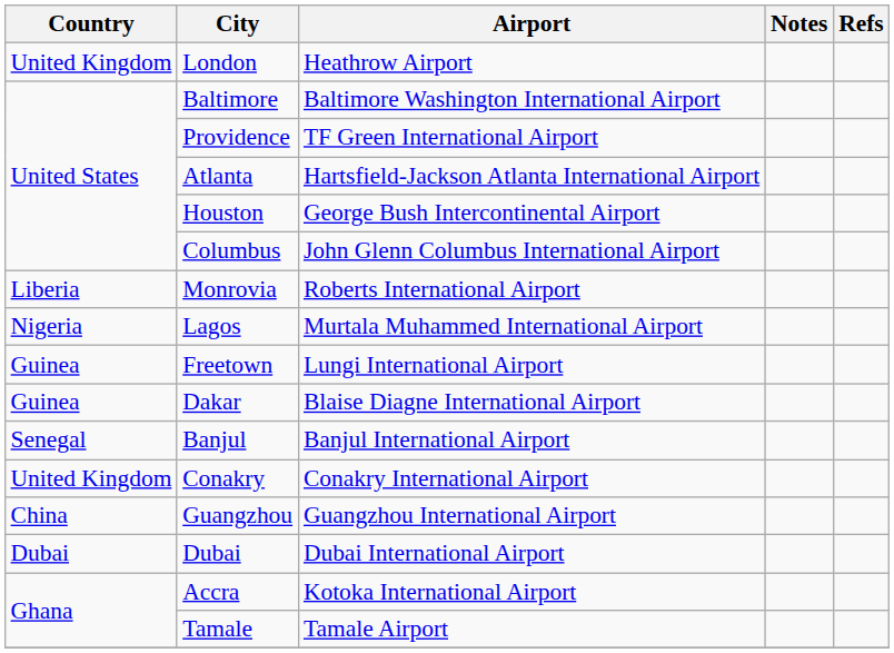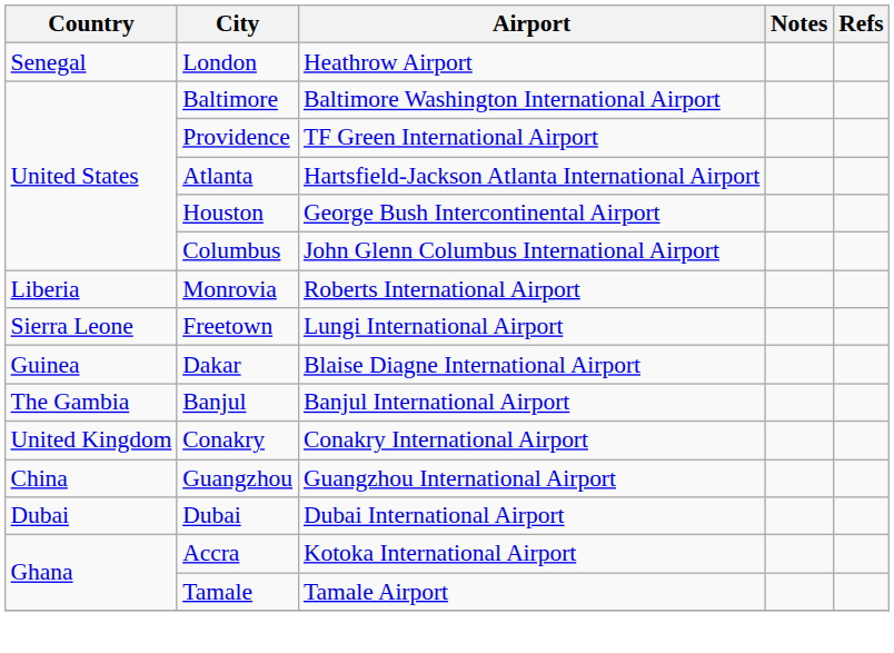 <table class="wikitable sortable">
 <tr>
 <th>Country</th>
 <th>City</th>
 <th>Airport</th>
 <th>Notes</th>
 <th>Refs</th>
 </tr>
 <tr>
-<td> <a href='#'>United Kingdom</a></td>
+<td> <a href='#'>Senegal</a></td>
 <td><a href='#'>London</a></td>
 <td><a href='#'>Heathrow Airport</a></td>
 <td></td>
 <td align=center></td>
 </tr>
 <tr>
 <td rowspan="5"> <a href='#'>United States</a></td>
 <td><a href='#'>Baltimore</a></td>
 <td><a href='#'>Baltimore Washington International Airport</a></td>
 <td></td>
 <td align=center></td>
 </tr>
 <tr>
 <td><a href='#'>Providence</a></td>
 <td><a href='#'>TF Green International Airport</a></td>
 <td align=center></td>
 <td align=center></td>
 </tr>
 <tr>
 <td><a href='#'>Atlanta</a></td>
 <td><a href='#'>Hartsfield-Jackson Atlanta International Airport</a></td>
 <td align=center></td>
 <td align=center></td>
 </tr>
 <tr>
 <td><a href='#'>Houston</a></td>
 <td><a href='#'>George Bush Intercontinental Airport</a></td>
 <td align=center></td>
 <td align=center></td>
 </tr>
 <tr>
 <td><a href='#'>Columbus</a></td>
 <td><a href='#'>John Glenn Columbus International Airport</a></td>
 <td></td>
 <td align=center></td>
 </tr>
 <tr>
 <td> <a href='#'>Liberia</a></td>
 <td><a href='#'>Monrovia</a></td>
 <td><a href='#'>Roberts International Airport</a></td>
 <td></td>
 <td align=center></td>
 </tr>
 <tr>
-<td> <a href='#'>Nigeria</a></td>
-<td><a href='#'>Lagos</a></td>
-<td><a href='#'>Murtala Muhammed International Airport</a></td>
-<td></td>
-<td align=center></td>
-</tr>
-<tr>
-<td> <a href='#'>Guinea</a></td>
+<td> <a href='#'>Sierra Leone</a></td>
 <td><a href='#'>Freetown</a></td>
 <td><a href='#'>Lungi International Airport</a></td>
 <td></td>
 <td align=center></td>
 </tr>
 <tr>
 <td> <a href='#'>Guinea</a></td>
 <td><a href='#'>Dakar</a></td>
 <td><a href='#'>Blaise Diagne International Airport</a></td>
 <td></td>
 <td align=center></td>
 </tr>
 <tr>
-<td> <a href='#'>Senegal</a></td>
+<td> <a href='#'>The Gambia</a></td>
 <td><a href='#'>Banjul</a></td>
 <td><a href='#'>Banjul International Airport</a></td>
 <td></td>
 <td align=center></td>
 </tr>
 <tr>
 <td> <a href='#'>United Kingdom</a></td>
 <td><a href='#'>Conakry</a></td>
 <td><a href='#'>Conakry International Airport</a></td>
 <td></td>
 <td align=center></td>
 </tr>
 <tr>
 <td> <a href='#'>China</a></td>
 <td><a href='#'>Guangzhou</a></td>
 <td><a href='#'>Guangzhou International Airport</a></td>
 <td></td>
 <td align=center></td>
 </tr>
 <tr>
 <td> <a href='#'>Dubai</a></td>
 <td><a href='#'>Dubai</a></td>
 <td><a href='#'>Dubai International Airport</a></td>
 <td></td>
 <td align=center></td>
 </tr>
 <tr>
 <td rowspan="2"> <a href='#'>Ghana</a></td>
 <td><a href='#'>Accra</a></td>
 <td><a href='#'>Kotoka International Airport</a></td>
 <td></td>
 <td align=center></td>
 </tr>
 <tr>
 <td><a href='#'>Tamale</a></td>
 <td><a href='#'>Tamale Airport</a></td>
 <td align=center></td>
 <td align=center></td>
 </tr>
 <tr>
 </tr>
 </table>
